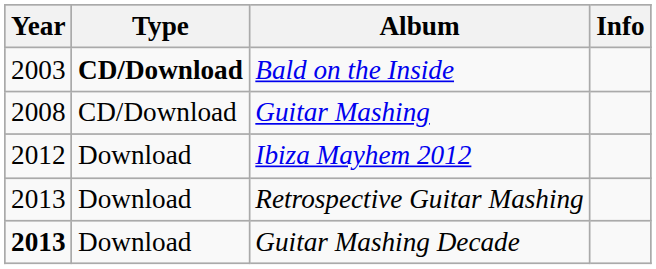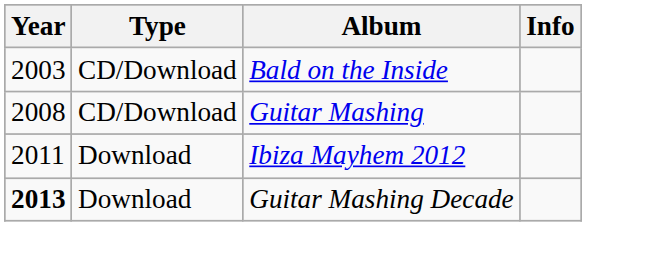 <table class="wikitable">
 <tr>
 <th>Year</th>
 <th>Type</th>
 <th>Album</th>
 <th>Info</th>
 </tr>
 <tr>
 <td>2003</td>
-<td><strong>CD/Download</strong></td>
+<td>CD/Download</td>
 <td><em><a href='#'>Bald on the Inside</a></em></td>
 <td></td>
 </tr>
 <tr>
 <td>2008</td>
 <td>CD/Download</td>
 <td><em><a href='#'>Guitar Mashing</a></em></td>
 <td></td>
 </tr>
 <tr>
-<td>2012</td>
+<td>2011</td>
 <td>Download</td>
 <td><em><a href='#'>Ibiza Mayhem 2012</a></em></td>
-<td></td>
-</tr>
-<tr>
-<td>2013</td>
-<td>Download</td>
-<td><em>Retrospective Guitar Mashing</em></td>
 <td></td>
 </tr>
 <tr>
 <td><strong>2013</strong></td>
 <td>Download</td>
 <td><em>Guitar Mashing Decade</em></td>
 </tr>
 </table>
